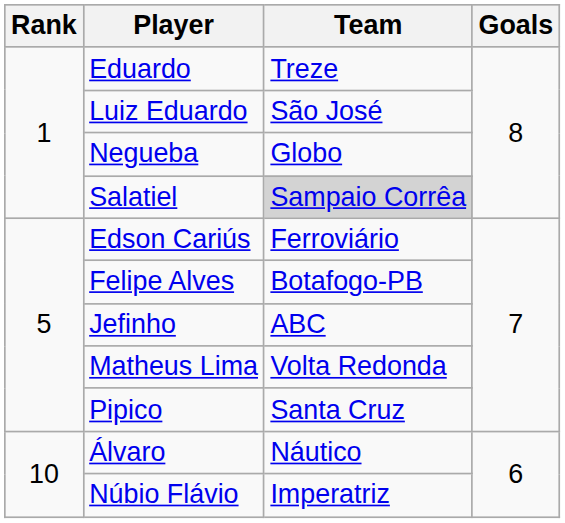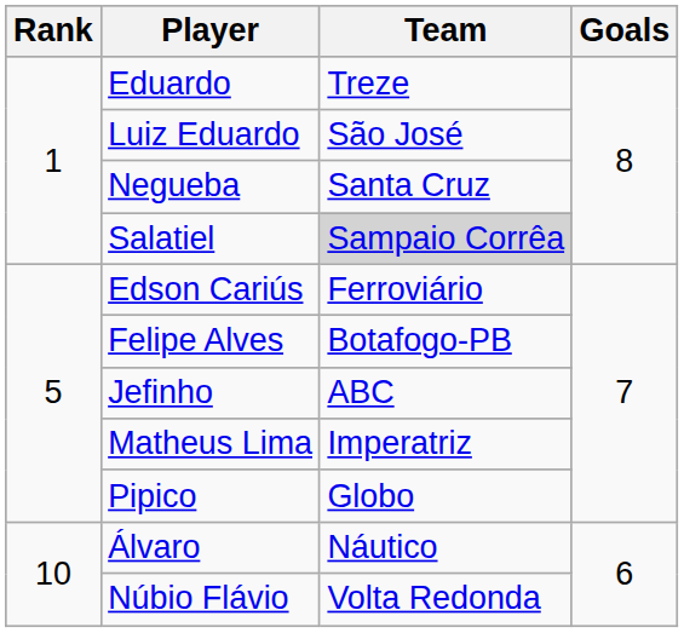 <table class="wikitable" style="text-align:left">
 <tr>
 <th>Rank</th>
 <th>Player</th>
 <th>Team</th>
 <th>Goals</th>
 </tr>
 <tr>
 <td align=center rowspan=4>1</td>
 <td><a href='#'>Eduardo</a></td>
 <td> <a href='#'>Treze</a></td>
 <td align=center rowspan=4>8</td>
 </tr>
 <tr>
 <td><a href='#'>Luiz Eduardo</a></td>
 <td> <a href='#'>São José</a></td>
 </tr>
 <tr>
 <td><a href='#'>Negueba</a></td>
-<td> <a href='#'>Globo</a></td>
+<td> <a href='#'>Santa Cruz</a></td>
 </tr>
 <tr>
 <td><a href='#'>Salatiel</a></td>
 <td style="background: lightgrey;"> <a href='#'>Sampaio Corrêa</a></td>
 </tr>
 <tr>
 <td align=center rowspan=5>5</td>
 <td><a href='#'>Edson Cariús</a></td>
 <td> <a href='#'>Ferroviário</a></td>
 <td align=center rowspan=5>7</td>
 </tr>
 <tr>
 <td><a href='#'>Felipe Alves</a></td>
 <td> <a href='#'>Botafogo-PB</a></td>
 </tr>
 <tr>
 <td><a href='#'>Jefinho</a></td>
 <td> <a href='#'>ABC</a></td>
 </tr>
 <tr>
 <td><a href='#'>Matheus Lima</a></td>
-<td> <a href='#'>Volta Redonda</a></td>
+<td> <a href='#'>Imperatriz</a></td>
 </tr>
 <tr>
 <td><a href='#'>Pipico</a></td>
-<td> <a href='#'>Santa Cruz</a></td>
+<td> <a href='#'>Globo</a></td>
 </tr>
 <tr>
 <td align=center rowspan=2>10</td>
 <td><a href='#'>Álvaro</a></td>
 <td> <a href='#'>Náutico</a></td>
 <td align=center rowspan=2>6</td>
 </tr>
 <tr>
 <td><a href='#'>Núbio Flávio</a></td>
-<td> <a href='#'>Imperatriz</a></td>
+<td> <a href='#'>Volta Redonda</a></td>
 </tr>
 </table>
